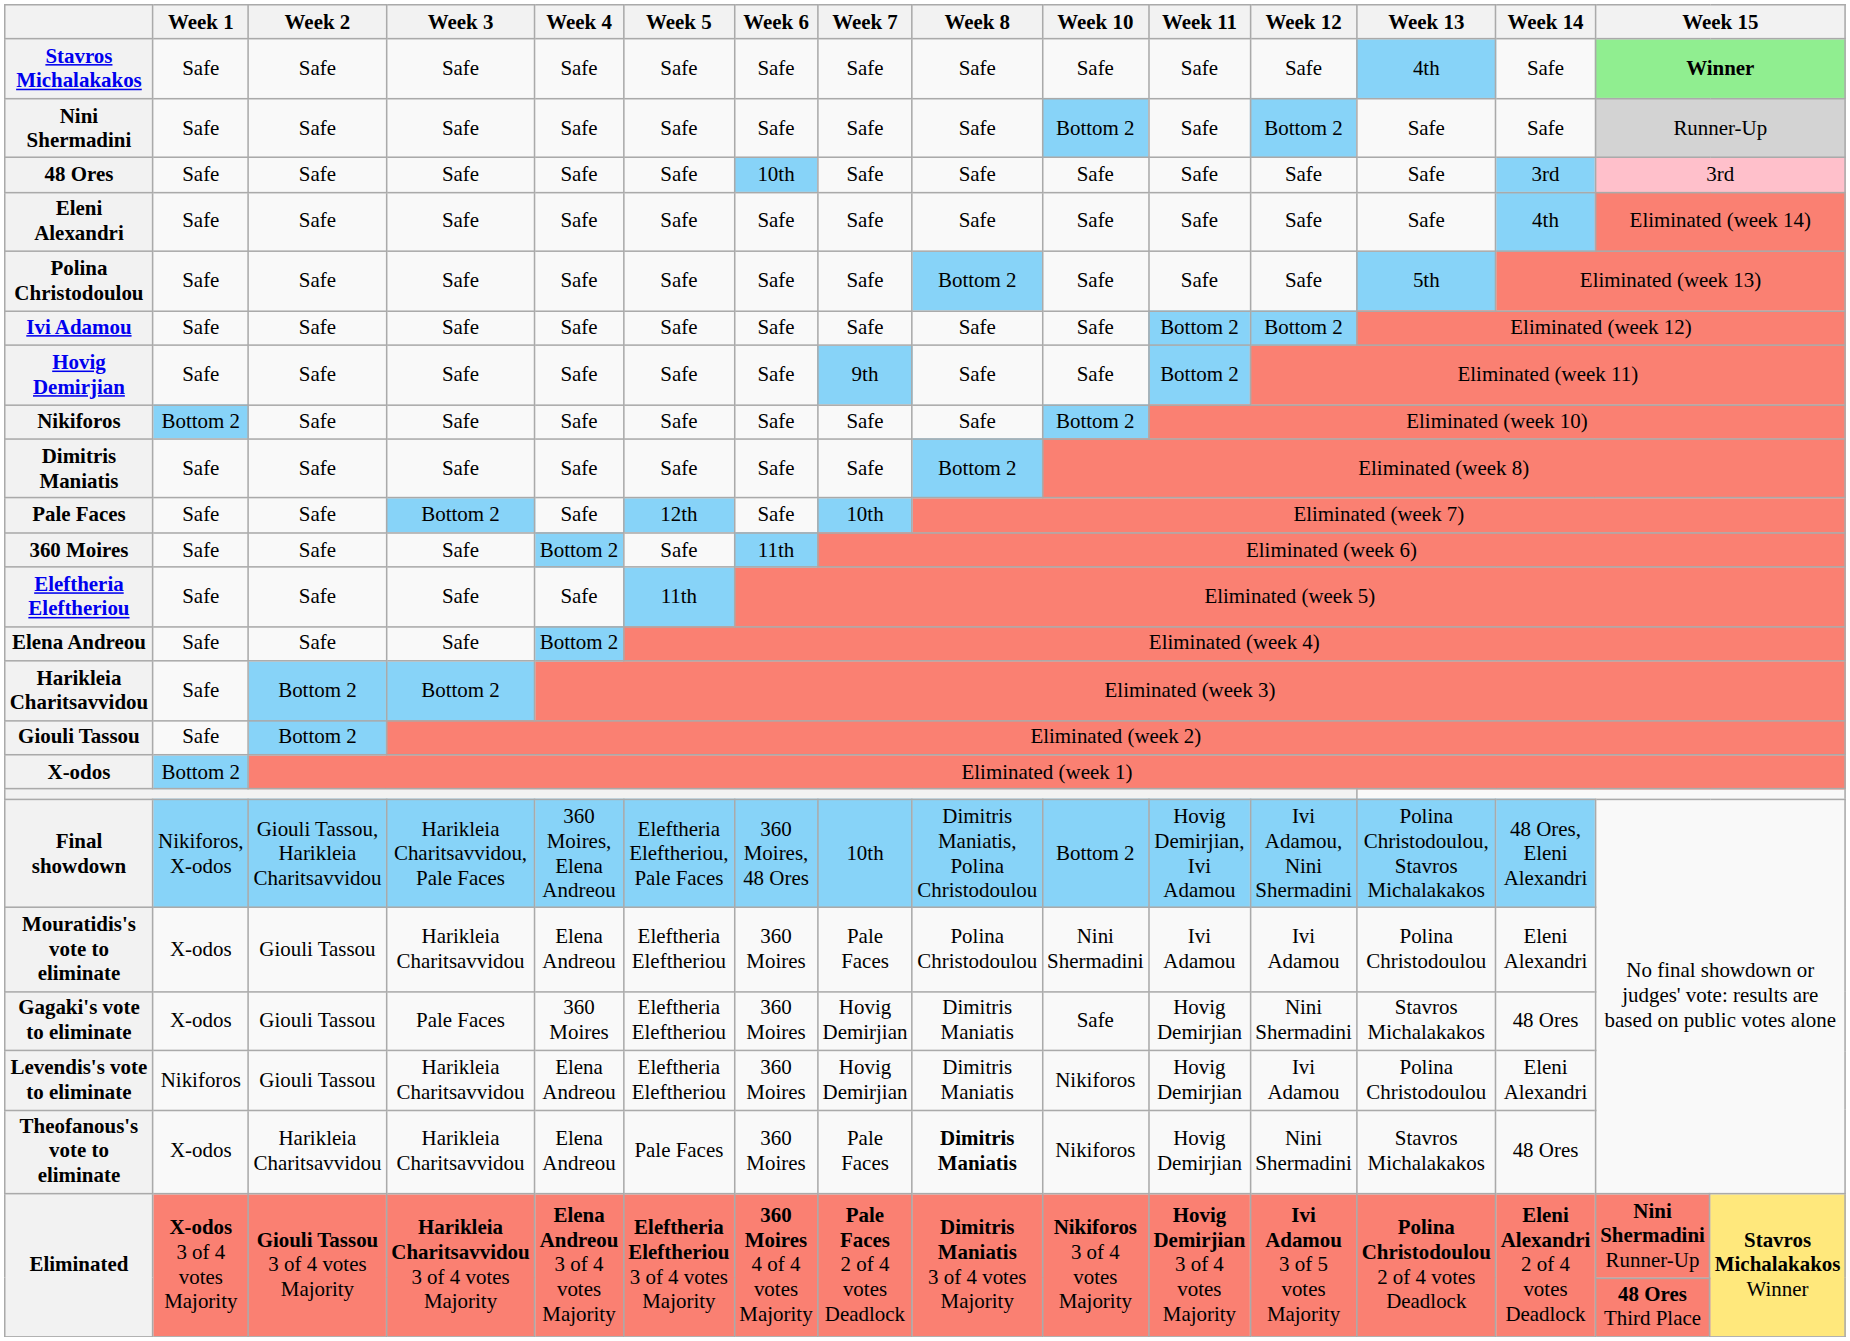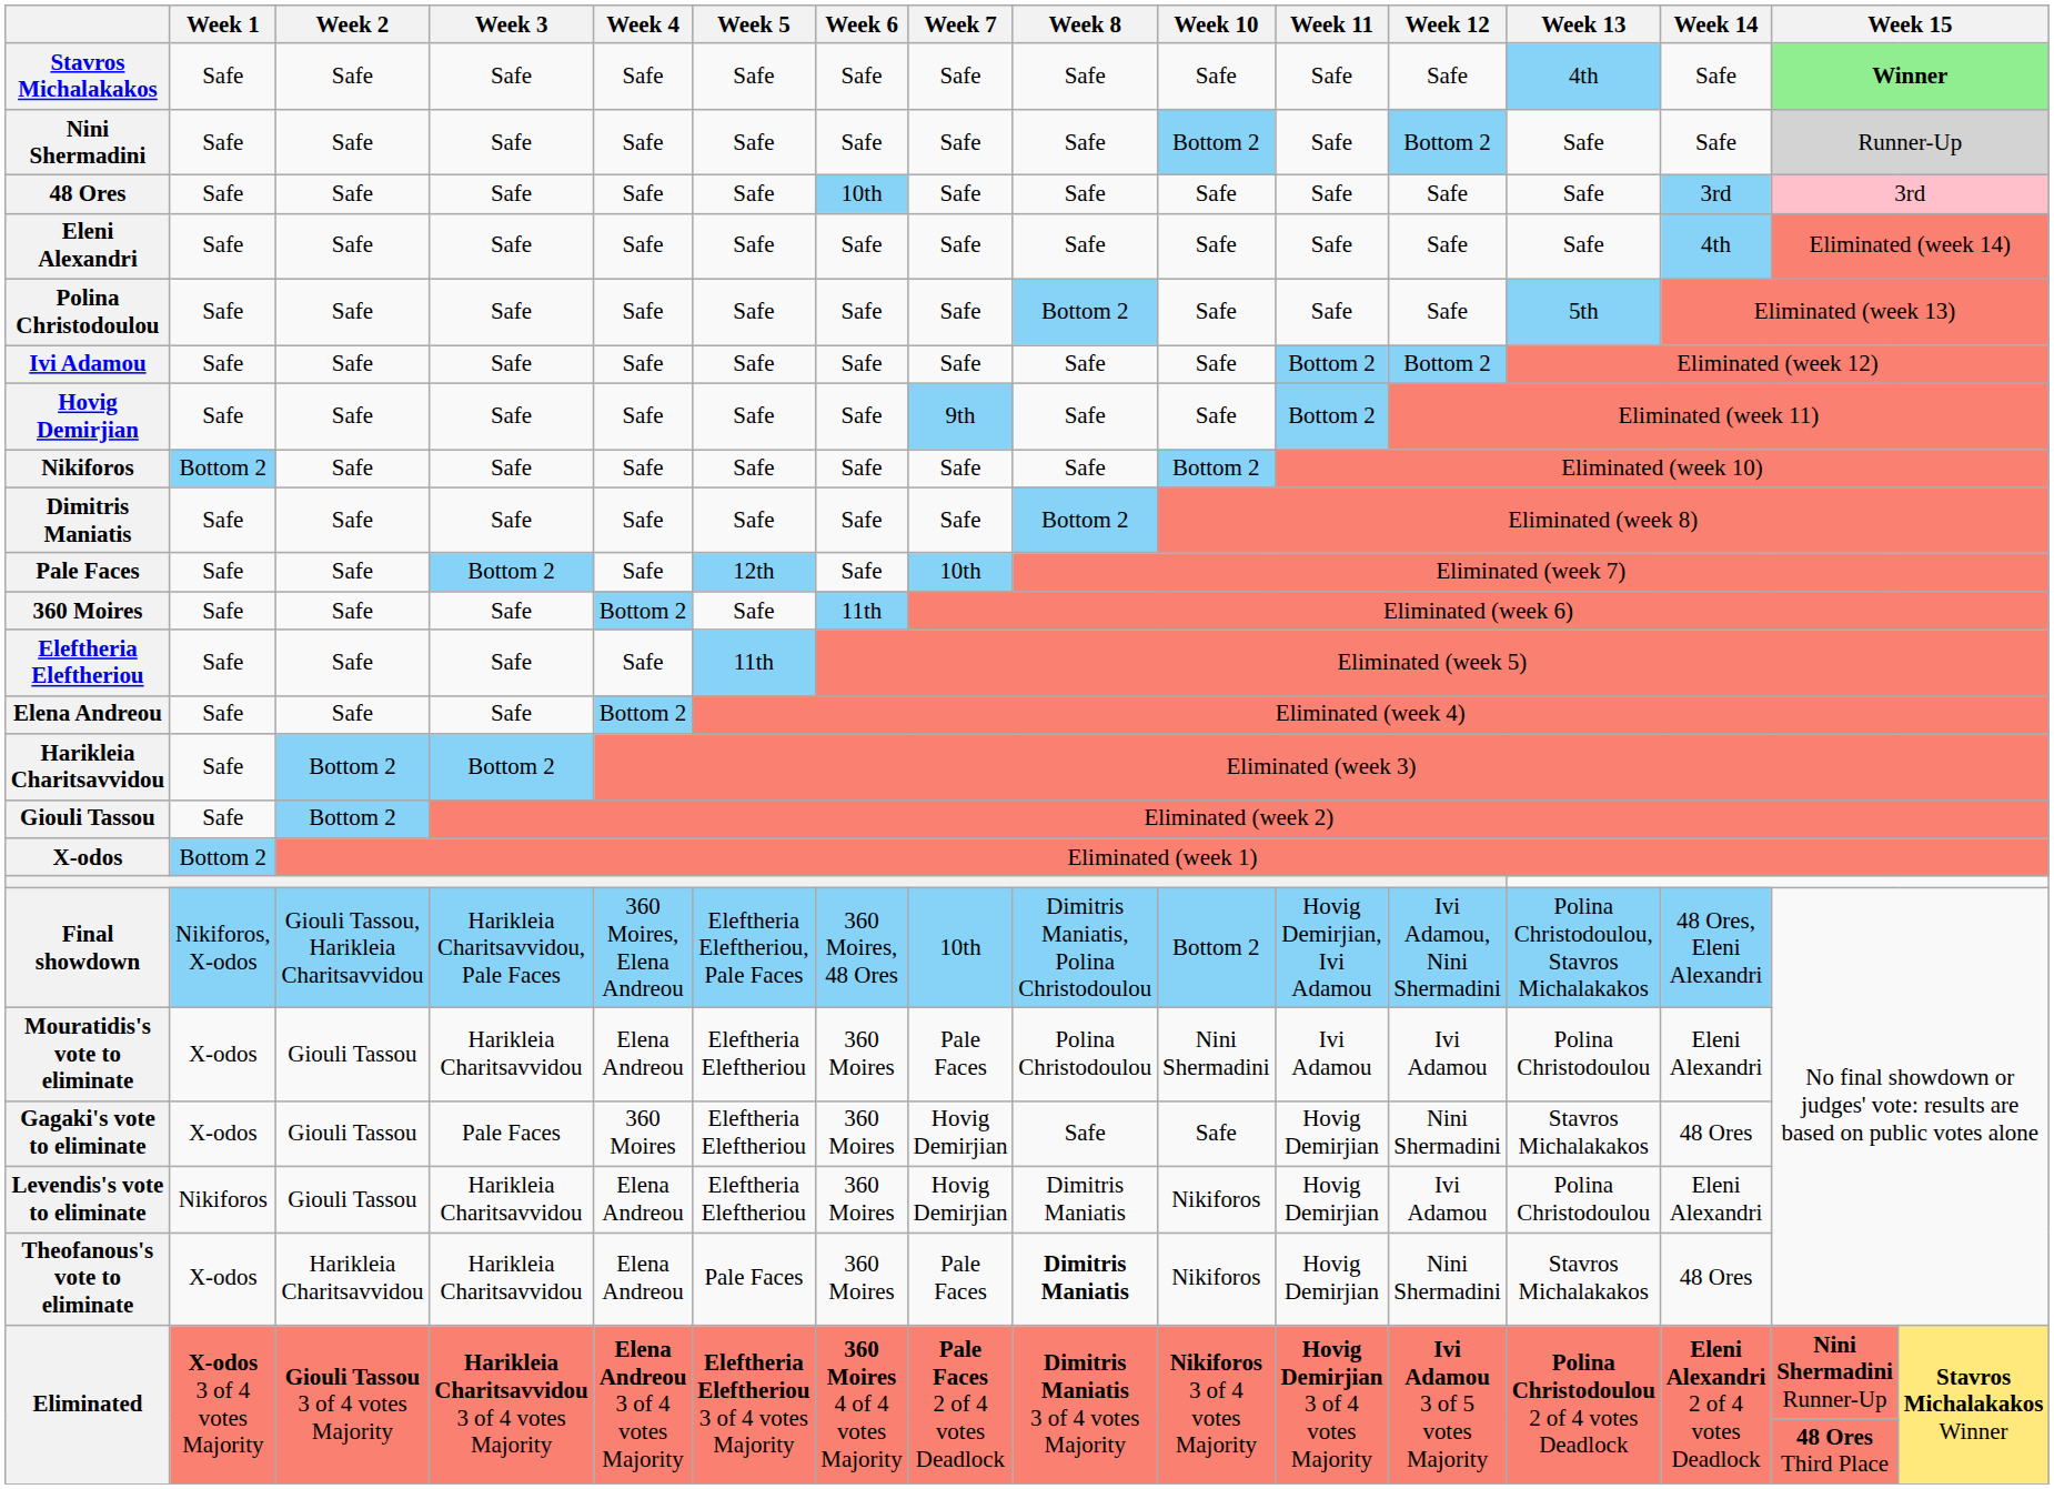 <table class="wikitable" style="text-align:center; font-size:85%; width: 100%">
 <tr>
 <th style="width:12,25%"  scope="col"></th>
 <th style="width:6,25%"  scope="col">Week 1</th>
 <th style="width:6,25%"  scope="col">Week 2</th>
 <th style="width:6,25%"  scope="col">Week 3</th>
 <th style="width:6,25%"  scope="col">Week 4</th>
 <th style="width:12,5%"  scope="col">Week 5</th>
 <th style="width:6,25%"  scope="col">Week 6</th>
 <th style="width:6,25%"  scope="col">Week 7</th>
 <th style="width:6,25%"  scope="col">Week 8</th>
 <th style="width:6,25%"  scope="col">Week 10</th>
 <th style="width:6,25%"  scope="col">Week 11</th>
 <th style="width:6,25%"  scope="col">Week 12</th>
 <th style="width:6,25%"  scope="col">Week 13</th>
 <th style="width:6,25%"  scope="col">Week 14</th>
 <th style="width:6,25%"  scope="col" colspan="2">Week 15</th>
 </tr>
 <tr>
 <th scope="row"><a href='#'>Stavros Michalakakos</a></th>
 <td>Safe</td>
 <td>Safe</td>
 <td>Safe</td>
 <td>Safe</td>
 <td>Safe</td>
 <td>Safe</td>
 <td>Safe</td>
 <td>Safe</td>
 <td>Safe</td>
 <td>Safe</td>
 <td>Safe</td>
 <td style="background:#87D3F8">4th</td>
 <td>Safe</td>
 <td colspan="2" style="background:lightgreen"><strong>Winner</strong></td>
 </tr>
 <tr>
 <th scope="row">Nini Shermadini</th>
 <td>Safe</td>
 <td>Safe</td>
 <td>Safe</td>
 <td>Safe</td>
 <td>Safe</td>
 <td>Safe</td>
 <td>Safe</td>
 <td>Safe</td>
 <td style="background:#87D3F8">Bottom 2</td>
 <td>Safe</td>
 <td style="background:#87D3F8">Bottom 2</td>
 <td>Safe</td>
 <td>Safe</td>
 <td colspan="2" style="background:lightgrey">Runner-Up</td>
 </tr>
 <tr>
 <th scope="row">48 Ores</th>
 <td>Safe</td>
 <td>Safe</td>
 <td>Safe</td>
 <td>Safe</td>
 <td>Safe</td>
 <td style="background:#87D3F8">10th</td>
 <td>Safe</td>
 <td>Safe</td>
 <td>Safe</td>
 <td>Safe</td>
 <td>Safe</td>
 <td>Safe</td>
 <td style="background:#87D3F8">3rd</td>
 <td colspan="2" style="background:pink">3rd</td>
 </tr>
 <tr>
 <th scope="row">Eleni Alexandri</th>
 <td>Safe</td>
 <td>Safe</td>
 <td>Safe</td>
 <td>Safe</td>
 <td>Safe</td>
 <td>Safe</td>
 <td>Safe</td>
 <td>Safe</td>
 <td>Safe</td>
 <td>Safe</td>
 <td>Safe</td>
 <td>Safe</td>
 <td style="background:#87D3F8">4th</td>
 <td colspan="2" style="background:salmon">Eliminated (week 14)</td>
 </tr>
 <tr>
 <th scope="row">Polina Christodoulou</th>
 <td>Safe</td>
 <td>Safe</td>
 <td>Safe</td>
 <td>Safe</td>
 <td>Safe</td>
 <td>Safe</td>
 <td>Safe</td>
 <td style="background:#87D3F8">Bottom 2</td>
 <td>Safe</td>
 <td>Safe</td>
 <td>Safe</td>
 <td style="background:#87D3F8">5th</td>
 <td colspan="3" style="background:salmon">Eliminated (week 13)</td>
 </tr>
 <tr>
 <th scope="row"><a href='#'>Ivi Adamou</a></th>
 <td>Safe</td>
 <td>Safe</td>
 <td>Safe</td>
 <td>Safe</td>
 <td>Safe</td>
 <td>Safe</td>
 <td>Safe</td>
 <td>Safe</td>
 <td>Safe</td>
 <td style="background:#87D3F8">Bottom 2</td>
 <td style="background:#87D3F8">Bottom 2</td>
 <td colspan="4" style="background:salmon">Eliminated (week 12)</td>
 </tr>
 <tr>
 <th scope="row"><a href='#'>Hovig Demirjian</a></th>
 <td>Safe</td>
 <td>Safe</td>
 <td>Safe</td>
 <td>Safe</td>
 <td>Safe</td>
 <td>Safe</td>
 <td style="background:#87D3F8">9th</td>
 <td>Safe</td>
 <td>Safe</td>
 <td style="background:#87D3F8">Bottom 2</td>
 <td colspan="5" style="background:salmon">Eliminated (week 11)</td>
 </tr>
 <tr>
 <th scope="row">Nikiforos</th>
 <td style="background:#87D3F8">Bottom 2</td>
 <td>Safe</td>
 <td>Safe</td>
 <td>Safe</td>
 <td>Safe</td>
 <td>Safe</td>
 <td>Safe</td>
 <td>Safe</td>
 <td style="background:#87D3F8">Bottom 2</td>
 <td colspan="6" style="background:salmon">Eliminated (week 10)</td>
 </tr>
 <tr>
 <th scope="row">Dimitris Maniatis</th>
 <td>Safe</td>
 <td>Safe</td>
 <td>Safe</td>
 <td>Safe</td>
 <td>Safe</td>
 <td>Safe</td>
 <td>Safe</td>
 <td style="background:#87D3F8">Bottom 2</td>
 <td colspan="7" style="background:salmon">Eliminated (week 8)</td>
 </tr>
 <tr>
 <th scope="row">Pale Faces</th>
 <td>Safe</td>
 <td>Safe</td>
 <td style="background:#87D3F8">Bottom 2</td>
 <td>Safe</td>
 <td style="background:#87D3F8">12th</td>
 <td>Safe</td>
 <td style="background:#87D3F8">10th</td>
 <td colspan="8" style="background:salmon">Eliminated (week 7)</td>
 </tr>
 <tr>
 <th scope="row">360 Moires</th>
 <td>Safe</td>
 <td>Safe</td>
 <td>Safe</td>
 <td style="background:#87D3F8">Bottom 2</td>
 <td>Safe</td>
 <td style="background:#87D3F8">11th</td>
 <td colspan="9" style="background:salmon">Eliminated (week 6)</td>
 </tr>
 <tr>
 <th scope="row"><a href='#'>Eleftheria Eleftheriou</a></th>
 <td>Safe</td>
 <td>Safe</td>
 <td>Safe</td>
 <td>Safe</td>
 <td style="background:#87D3F8">11th</td>
 <td colspan="10" style="background:salmon">Eliminated (week 5)</td>
 </tr>
 <tr>
 <th scope="row">Elena Andreou</th>
 <td>Safe</td>
 <td>Safe</td>
 <td>Safe</td>
 <td style="background:#87D3F8">Bottom 2</td>
 <td colspan="11" style="background:salmon">Eliminated (week 4)</td>
 </tr>
 <tr>
 <th scope="row">Harikleia Charitsavvidou</th>
 <td>Safe</td>
 <td style="background:#87D3F8">Bottom 2</td>
 <td style="background:#87D3F8">Bottom 2</td>
 <td colspan="12" style="background:salmon">Eliminated (week 3)</td>
 </tr>
 <tr>
 <th scope="row">Giouli Tassou</th>
 <td>Safe</td>
 <td style="background:#87D3F8">Bottom 2</td>
 <td colspan="13" style="background:salmon">Eliminated (week 2)</td>
 </tr>
 <tr>
 <th scope="row">X-odos</th>
 <td style="background:#87D3F8">Bottom 2</td>
 <td colspan="14" style="background:salmon">Eliminated (week 1)</td>
 </tr>
 <tr>
 <th colspan="12"></th>
 </tr>
 <tr>
 <th scope="row">Final showdown</th>
 <td style="background:#87D3F8">Nikiforos,<br>X-odos</td>
 <td style="background:#87D3F8">Giouli Tassou,<br>Harikleia Charitsavvidou</td>
 <td style="background:#87D3F8">Harikleia Charitsavvidou,<br>Pale Faces</td>
 <td style="background:#87D3F8">360 Moires,<br>Elena Andreou</td>
 <td style="background:#87D3F8">Eleftheria Eleftheriou,<br>Pale Faces</td>
 <td style="background:#87D3F8">360 Moires,<br>48 Ores</td>
 <td style="background:#87D3F8">10th</td>
 <td style="background:#87D3F8">Dimitris Maniatis,<br>Polina Christodoulou</td>
 <td style="background:#87D3F8">Bottom 2</td>
 <td style="background:#87D3F8">Hovig Demirjian,<br>Ivi Adamou</td>
 <td style="background:#87D3F8">Ivi Adamou,<br>Nini Shermadini</td>
 <td style="background:#87D3F8">Polina Christodoulou,<br>Stavros Michalakakos</td>
 <td style="background:#87D3F8">48 Ores,<br>Eleni Alexandri</td>
 <td rowspan="5" colspan="2">No final showdown or judges' vote: results are based on public votes alone</td>
 </tr>
 <tr>
 <th scope="row">Mouratidis's vote to eliminate</th>
 <td>X-odos</td>
 <td>Giouli Tassou</td>
 <td>Harikleia Charitsavvidou</td>
 <td>Elena Andreou</td>
 <td>Eleftheria Eleftheriou</td>
 <td>360 Moires</td>
 <td>Pale Faces</td>
 <td>Polina Christodoulou</td>
 <td>Nini Shermadini</td>
 <td>Ivi Adamou</td>
 <td>Ivi Adamou</td>
 <td>Polina Christodoulou</td>
 <td>Eleni Alexandri</td>
 </tr>
 <tr>
 <th scope="row">Gagaki's vote to eliminate</th>
 <td>X-odos</td>
 <td>Giouli Tassou</td>
 <td>Pale Faces</td>
 <td>360 Moires</td>
 <td>Eleftheria Eleftheriou</td>
 <td>360 Moires</td>
 <td>Hovig Demirjian</td>
-<td>Dimitris Maniatis</td>
+<td>Safe</td>
 <td>Safe</td>
 <td>Hovig Demirjian</td>
 <td>Nini Shermadini</td>
 <td>Stavros Michalakakos</td>
 <td>48 Ores</td>
 </tr>
 <tr>
 <th scope="row">Levendis's vote to eliminate</th>
 <td>Nikiforos</td>
 <td>Giouli Tassou</td>
 <td>Harikleia Charitsavvidou</td>
 <td>Elena Andreou</td>
 <td>Eleftheria Eleftheriou</td>
 <td>360 Moires</td>
 <td>Hovig Demirjian</td>
 <td>Dimitris Maniatis</td>
 <td>Nikiforos</td>
 <td>Hovig Demirjian</td>
 <td>Ivi Adamou</td>
 <td>Polina Christodoulou</td>
 <td>Eleni Alexandri</td>
 </tr>
 <tr>
 <th scope="row">Theofanous's vote to eliminate</th>
 <td>X-odos</td>
 <td>Harikleia Charitsavvidou</td>
 <td>Harikleia Charitsavvidou</td>
 <td>Elena Andreou</td>
 <td>Pale Faces</td>
 <td>360 Moires</td>
 <td>Pale Faces</td>
 <td><strong>Dimitris Maniatis</strong></td>
 <td>Nikiforos</td>
 <td>Hovig Demirjian</td>
 <td>Nini Shermadini</td>
 <td>Stavros Michalakakos</td>
 <td>48 Ores</td>
 </tr>
 <tr>
 <th scope="row" rowspan="2">Eliminated</th>
 <td style="background:salmon;" rowspan="2"><strong>X-odos</strong><br>3 of 4 votes<br>Majority</td>
 <td style="background:salmon;" rowspan="2"><strong>Giouli Tassou</strong><br>3 of 4 votes<br>Majority</td>
 <td style="background:salmon;" rowspan="2"><strong>Harikleia Charitsavvidou</strong><br>3 of 4 votes<br>Majority</td>
 <td style="background:salmon;" rowspan="2"><strong>Elena Andreou</strong><br>3 of 4 votes<br>Majority</td>
 <td style="background:salmon;" rowspan="2"><strong>Eleftheria Eleftheriou</strong><br>3 of 4 votes <br>Majority</td>
 <td style="background:salmon;" rowspan="2"><strong>360 Moires</strong><br>4 of 4 votes<br>Majority</td>
 <td style="background:salmon;" rowspan="2"><strong>Pale Faces</strong><br>2 of 4 votes<br>Deadlock</td>
 <td style="background:salmon;" rowspan="2"><strong>Dimitris Maniatis</strong><br>3 of 4 votes<br>Majority</td>
 <td style="background:salmon;" rowspan="2"><strong>Nikiforos</strong><br>3 of 4 votes<br>Majority</td>
 <td style="background:salmon;" rowspan="2"><strong>Hovig Demirjian</strong><br>3 of 4 votes<br>Majority</td>
 <td style="background:salmon;" rowspan="2"><strong>Ivi Adamou</strong><br>3 of 5 votes<br>Majority</td>
 <td style="background:salmon;" rowspan="2"><strong>Polina Christodoulou</strong><br>2 of 4 votes<br>Deadlock</td>
 <td style="background:salmon;" rowspan="2"><strong>Eleni Alexandri</strong><br>2 of 4 votes<br>Deadlock</td>
 <td style="background:salmon; width:5%;"><strong>Nini Shermadini</strong><br>Runner-Up</td>
 <td rowspan="2" style="background:#FFE87C;"><strong>Stavros Michalakakos</strong><br>Winner</td>
 </tr>
 <tr>
 <td style="background:salmon; width:5%;"><strong>48 Ores</strong><br>Third Place</td>
 </tr>
 </table>
